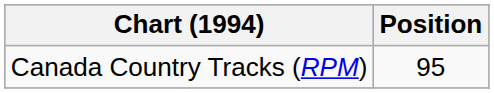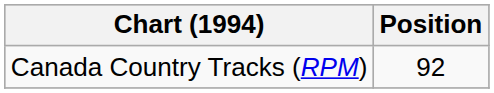 <table class="wikitable sortable">
 <tr>
 <th scope="col">Chart (1994)</th>
 <th scope="col">Position</th>
 </tr>
 <tr>
 <td>Canada Country Tracks (<em><a href='#'>RPM</a></em>)</td>
-<td align="center">95</td>
+<td align="center">92</td>
 </tr>
 </table>
